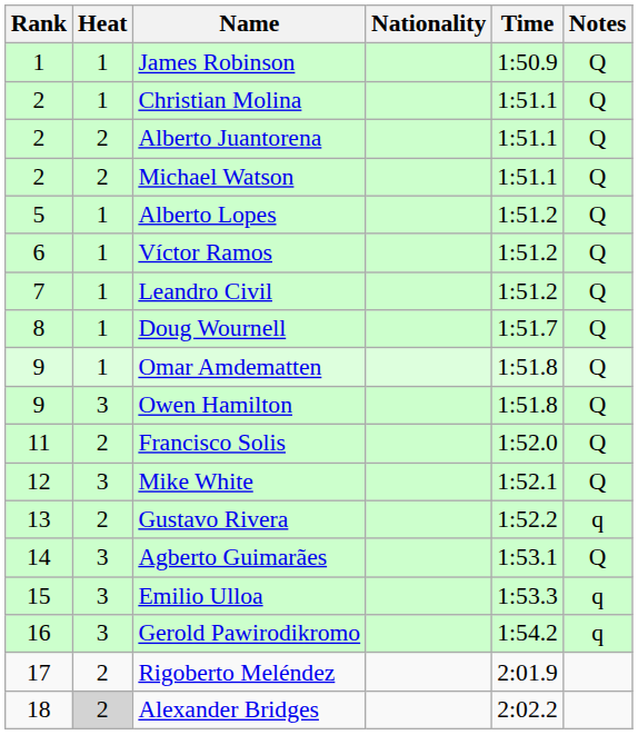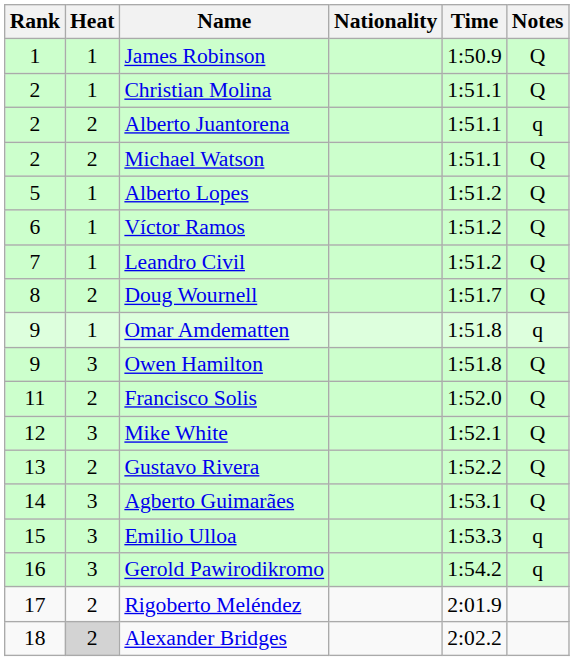 <table class="wikitable sortable" style="text-align:center">
 <tr>
 <th>Rank</th>
 <th>Heat</th>
 <th>Name</th>
 <th>Nationality</th>
 <th>Time</th>
 <th>Notes</th>
 </tr>
 <tr bgcolor=ccffcc>
 <td>1</td>
 <td>1</td>
 <td align=left><a href='#'>James Robinson</a></td>
 <td align=left></td>
 <td>1:50.9</td>
 <td>Q</td>
 </tr>
 <tr bgcolor=ccffcc>
 <td>2</td>
 <td>1</td>
 <td align=left><a href='#'>Christian Molina</a></td>
 <td align=left></td>
 <td>1:51.1</td>
 <td>Q</td>
 </tr>
 <tr bgcolor=ccffcc>
 <td>2</td>
 <td>2</td>
 <td align=left><a href='#'>Alberto Juantorena</a></td>
 <td align=left></td>
 <td>1:51.1</td>
-<td>Q</td>
+<td>q</td>
 </tr>
 <tr bgcolor=ccffcc>
 <td>2</td>
 <td>2</td>
 <td align=left><a href='#'>Michael Watson</a></td>
 <td align=left></td>
 <td>1:51.1</td>
 <td>Q</td>
 </tr>
 <tr bgcolor=ccffcc>
 <td>5</td>
 <td>1</td>
 <td align=left><a href='#'>Alberto Lopes</a></td>
 <td align=left></td>
 <td>1:51.2</td>
 <td>Q</td>
 </tr>
 <tr bgcolor=ccffcc>
 <td>6</td>
 <td>1</td>
 <td align=left><a href='#'>Víctor Ramos</a></td>
 <td align=left></td>
 <td>1:51.2</td>
 <td>Q</td>
 </tr>
 <tr bgcolor=ccffcc>
 <td>7</td>
 <td>1</td>
 <td align=left><a href='#'>Leandro Civil</a></td>
 <td align=left></td>
 <td>1:51.2</td>
 <td>Q</td>
 </tr>
 <tr bgcolor=ccffcc>
 <td>8</td>
-<td>1</td>
+<td>2</td>
 <td align=left><a href='#'>Doug Wournell</a></td>
 <td align=left></td>
 <td>1:51.7</td>
 <td>Q</td>
 </tr>
 <tr bgcolor=ddffdd>
 <td>9</td>
 <td>1</td>
 <td align=left><a href='#'>Omar Amdematten</a></td>
 <td align=left></td>
 <td>1:51.8</td>
-<td>Q</td>
+<td>q</td>
 </tr>
 <tr bgcolor=ccffcc>
 <td>9</td>
 <td>3</td>
 <td align=left><a href='#'>Owen Hamilton</a></td>
 <td align=left></td>
 <td>1:51.8</td>
 <td>Q</td>
 </tr>
 <tr bgcolor=ccffcc>
 <td>11</td>
 <td>2</td>
 <td align=left><a href='#'>Francisco Solis</a></td>
 <td align=left></td>
 <td>1:52.0</td>
 <td>Q</td>
 </tr>
 <tr bgcolor=ccffcc>
 <td>12</td>
 <td>3</td>
 <td align=left><a href='#'>Mike White</a></td>
 <td align=left></td>
 <td>1:52.1</td>
 <td>Q</td>
 </tr>
 <tr bgcolor=ccffcc>
 <td>13</td>
 <td>2</td>
 <td align=left><a href='#'>Gustavo Rivera</a></td>
 <td align=left></td>
 <td>1:52.2</td>
-<td>q</td>
+<td>Q</td>
 </tr>
 <tr bgcolor=ccffcc>
 <td>14</td>
 <td>3</td>
 <td align=left><a href='#'>Agberto Guimarães</a></td>
 <td align=left></td>
 <td>1:53.1</td>
 <td>Q</td>
 </tr>
 <tr bgcolor=ccffcc>
 <td>15</td>
 <td>3</td>
 <td align=left><a href='#'>Emilio Ulloa</a></td>
 <td align=left></td>
 <td>1:53.3</td>
 <td>q</td>
 </tr>
 <tr bgcolor=ccffcc>
 <td>16</td>
 <td>3</td>
 <td align=left><a href='#'>Gerold Pawirodikromo</a></td>
 <td align=left></td>
 <td>1:54.2</td>
 <td>q</td>
 </tr>
 <tr>
 <td>17</td>
 <td>2</td>
 <td align=left><a href='#'>Rigoberto Meléndez</a></td>
 <td align=left></td>
 <td>2:01.9</td>
 <td></td>
 </tr>
 <tr>
 <td>18</td>
 <td style="background: lightgrey;">2</td>
 <td align=left><a href='#'>Alexander Bridges</a></td>
 <td align=left></td>
 <td>2:02.2</td>
 <td></td>
 </tr>
 </table>
